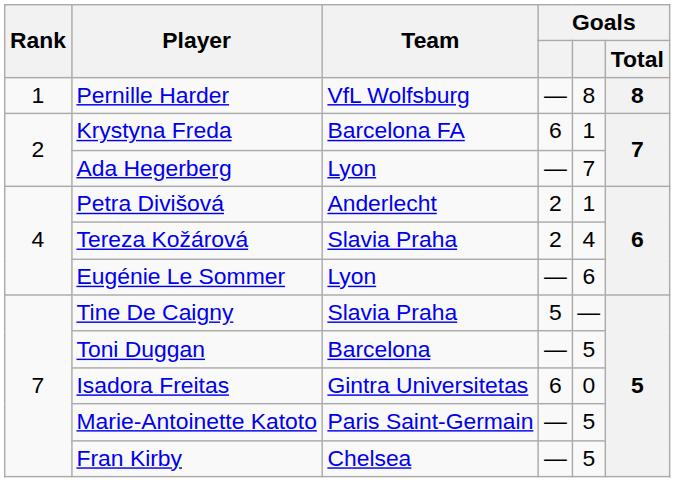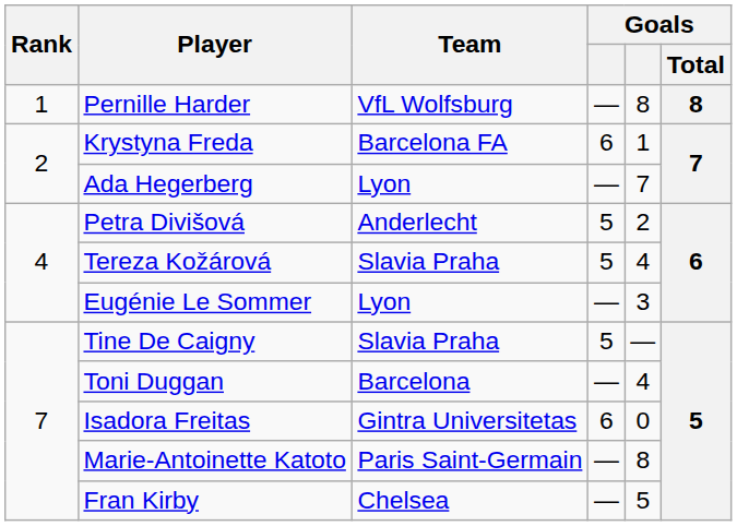 <table class="wikitable" style="text-align:center">
 <tr>
 <th rowspan=2>Rank</th>
 <th rowspan=2>Player</th>
 <th rowspan=2>Team</th>
 <th colspan=3>Goals</th>
 </tr>
 <tr>
 <th></th>
 <th></th>
 <th>Total</th>
 </tr>
 <tr>
 <td>1</td>
 <td align=left> <a href='#'>Pernille Harder</a></td>
 <td align=left> <a href='#'>VfL Wolfsburg</a></td>
 <td>—</td>
 <td>8</td>
 <th>8</th>
 </tr>
 <tr>
 <td rowspan=2>2</td>
 <td align=left> <a href='#'>Krystyna Freda</a></td>
 <td align=left> <a href='#'>Barcelona FA</a></td>
 <td>6</td>
 <td>1</td>
 <th rowspan=2>7</th>
 </tr>
 <tr>
 <td align=left> <a href='#'>Ada Hegerberg</a></td>
 <td align=left> <a href='#'>Lyon</a></td>
 <td>—</td>
 <td>7</td>
 </tr>
 <tr>
 <td rowspan=3>4</td>
 <td align=left> <a href='#'>Petra Divišová</a></td>
 <td align=left> <a href='#'>Anderlecht</a></td>
+<td>5</td>
 <td>2</td>
-<td>1</td>
 <th rowspan=3>6</th>
 </tr>
 <tr>
 <td align=left> <a href='#'>Tereza Kožárová</a></td>
 <td align=left> <a href='#'>Slavia Praha</a></td>
-<td>2</td>
+<td>5</td>
 <td>4</td>
 </tr>
 <tr>
 <td align=left> <a href='#'>Eugénie Le Sommer</a></td>
 <td align=left> <a href='#'>Lyon</a></td>
 <td>—</td>
-<td>6</td>
+<td>3</td>
 </tr>
 <tr>
 <td rowspan=5>7</td>
 <td align=left> <a href='#'>Tine De Caigny</a></td>
 <td align=left> <a href='#'>Slavia Praha</a></td>
 <td>5</td>
 <td>—</td>
 <th rowspan=5>5</th>
 </tr>
 <tr>
 <td align=left> <a href='#'>Toni Duggan</a></td>
 <td align=left> <a href='#'>Barcelona</a></td>
 <td>—</td>
-<td>5</td>
+<td>4</td>
 </tr>
 <tr>
 <td align=left> <a href='#'>Isadora Freitas</a></td>
 <td align=left> <a href='#'>Gintra Universitetas</a></td>
 <td>6</td>
 <td>0</td>
 </tr>
 <tr>
 <td align=left> <a href='#'>Marie-Antoinette Katoto</a></td>
 <td align=left> <a href='#'>Paris Saint-Germain</a></td>
 <td>—</td>
-<td>5</td>
+<td>8</td>
 </tr>
 <tr>
 <td align=left> <a href='#'>Fran Kirby</a></td>
 <td align=left> <a href='#'>Chelsea</a></td>
 <td>—</td>
 <td>5</td>
 </tr>
 </table>
